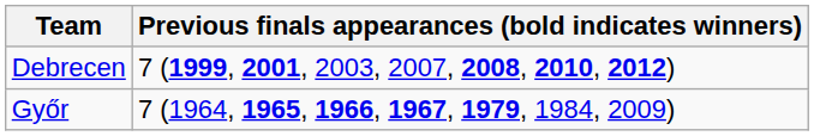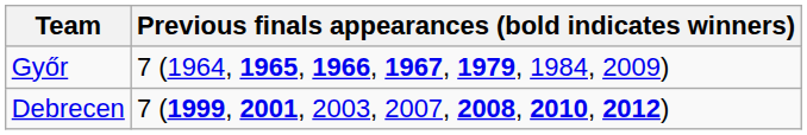 <table class="wikitable">
 <tr>
 <th>Team</th>
 <th>Previous finals appearances (bold indicates winners)</th>
 </tr>
 <tr>
+<td><a href='#'>Győr</a></td>
+<td>7 (<a href='#'>1964</a>, <strong><a href='#'>1965</a></strong>, <strong><a href='#'>1966</a></strong>, <strong><a href='#'>1967</a></strong>, <strong><a href='#'>1979</a></strong>, <a href='#'>1984</a>, <a href='#'>2009</a>)</td>
+</tr>
+<tr>
 <td><a href='#'>Debrecen</a></td>
 <td>7 (<strong><a href='#'>1999</a></strong>, <strong><a href='#'>2001</a></strong>, <a href='#'>2003</a>, <a href='#'>2007</a>, <strong><a href='#'>2008</a></strong>, <strong><a href='#'>2010</a></strong>, <strong><a href='#'>2012</a></strong>)</td>
 </tr>
-<tr>
-<td><a href='#'>Győr</a></td>
-<td>7 (<a href='#'>1964</a>, <strong><a href='#'>1965</a></strong>, <strong><a href='#'>1966</a></strong>, <strong><a href='#'>1967</a></strong>, <strong><a href='#'>1979</a></strong>, <a href='#'>1984</a>, <a href='#'>2009</a>)</td>
-</tr>
 </table>
